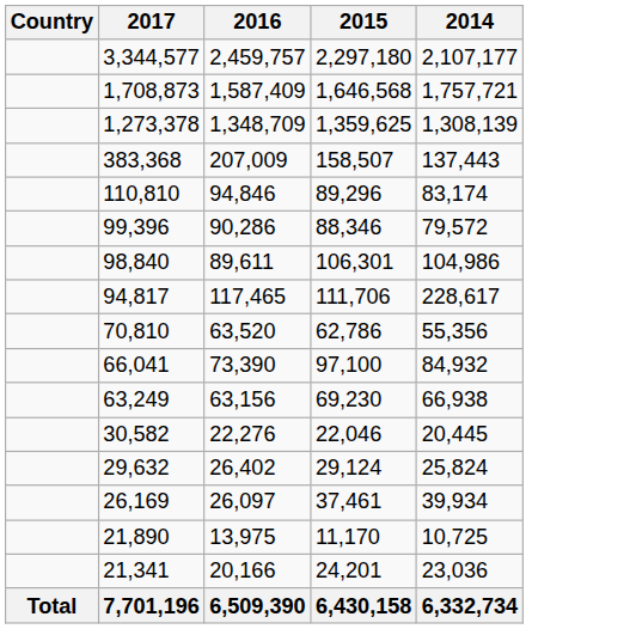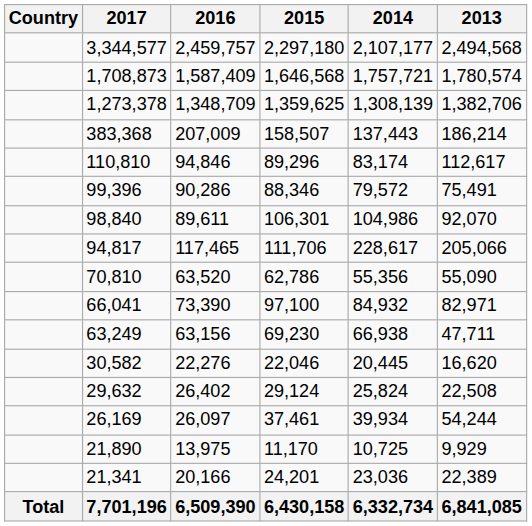 <table class="wikitable sortable">
 <tr>
 <th>Country</th>
 <th>2017</th>
 <th>2016</th>
 <th>2015</th>
 <th>2014</th>
+<th>2013</th>
 </tr>
 <tr>
 <td></td>
 <td>  3,344,577</td>
 <td>  2,459,757</td>
 <td>  2,297,180</td>
 <td>  2,107,177</td>
+<td>  2,494,568</td>
 </tr>
 <tr>
 <td></td>
 <td>  1,708,873</td>
 <td>  1,587,409</td>
 <td>  1,646,568</td>
 <td>  1,757,721</td>
+<td>  1,780,574</td>
 </tr>
 <tr>
 <td></td>
 <td>  1,273,378</td>
 <td>  1,348,709</td>
 <td>  1,359,625</td>
 <td>  1,308,139</td>
+<td>  1,382,706</td>
 </tr>
 <tr>
 <td></td>
 <td>  383,368</td>
 <td>  207,009</td>
 <td>  158,507</td>
 <td>  137,443</td>
+<td>  186,214</td>
 </tr>
 <tr>
 <td></td>
 <td>  110,810</td>
 <td>  94,846</td>
 <td>  89,296</td>
 <td>  83,174</td>
+<td>  112,617</td>
 </tr>
 <tr>
 <td></td>
 <td>  99,396</td>
 <td>  90,286</td>
 <td>  88,346</td>
 <td>  79,572</td>
+<td>  75,491</td>
 </tr>
 <tr>
 <td></td>
 <td>  98,840</td>
 <td>  89,611</td>
 <td>  106,301</td>
 <td>  104,986</td>
+<td>  92,070</td>
 </tr>
 <tr>
 <td></td>
 <td>  94,817</td>
 <td>  117,465</td>
 <td>  111,706</td>
 <td>  228,617</td>
+<td>  205,066</td>
 </tr>
 <tr>
 <td></td>
 <td>  70,810</td>
 <td>  63,520</td>
 <td>  62,786</td>
 <td>  55,356</td>
+<td>  55,090</td>
 </tr>
 <tr>
 <td></td>
 <td>  66,041</td>
 <td>  73,390</td>
 <td>  97,100</td>
 <td>  84,932</td>
+<td>  82,971</td>
 </tr>
 <tr>
 <td></td>
 <td>  63,249</td>
 <td>  63,156</td>
 <td>  69,230</td>
 <td>  66,938</td>
+<td>  47,711</td>
 </tr>
 <tr>
 <td></td>
 <td>  30,582</td>
 <td>  22,276</td>
 <td>  22,046</td>
 <td>  20,445</td>
+<td>  16,620</td>
 </tr>
 <tr>
 <td></td>
 <td>  29,632</td>
 <td>  26,402</td>
 <td>  29,124</td>
 <td>  25,824</td>
+<td>  22,508</td>
 </tr>
 <tr>
 <td></td>
 <td>  26,169</td>
 <td>  26,097</td>
 <td>  37,461</td>
 <td>  39,934</td>
+<td>  54,244</td>
 </tr>
 <tr>
 <td></td>
 <td>  21,890</td>
 <td>  13,975</td>
 <td>  11,170</td>
 <td>  10,725</td>
+<td>  9,929</td>
 </tr>
 <tr>
 <td></td>
 <td>  21,341</td>
 <td>  20,166</td>
 <td>  24,201</td>
 <td>  23,036</td>
+<td>  22,389</td>
 </tr>
 <tr>
 <th>Total</th>
 <th>  7,701,196</th>
 <th>  6,509,390</th>
 <th>  6,430,158</th>
 <th>  6,332,734</th>
+<th>  6,841,085</th>
 </tr>
 </table>
